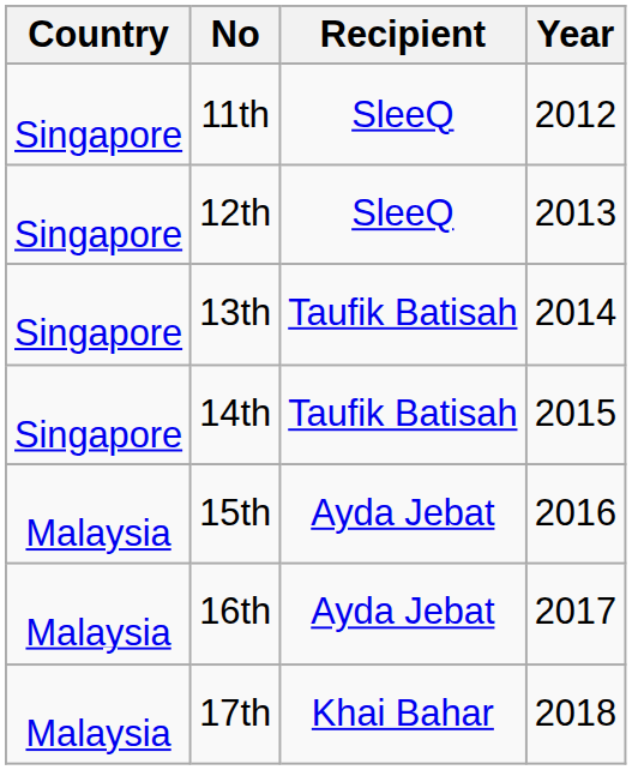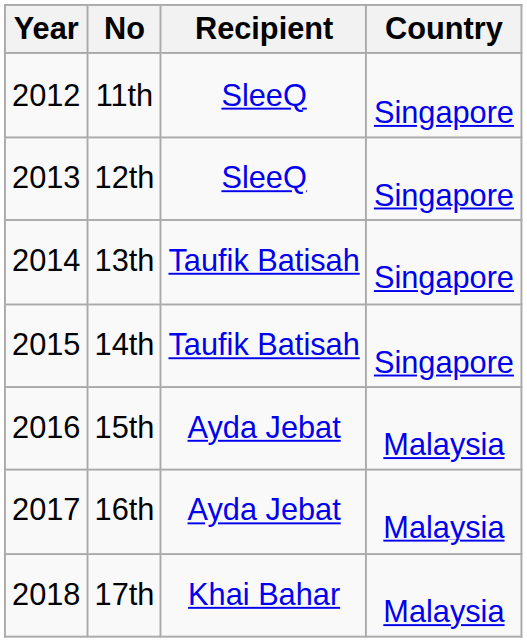 <table class="wikitable" style="text-align:center">
 <tr>
-<th>Country</th>
+<th>Year</th>
 <th>No</th>
 <th>Recipient</th>
-<th>Year</th>
+<th>Country</th>
 </tr>
 <tr>
-<td> <br> <a href='#'>Singapore</a></td>
+<td>2012</td>
 <td>11th</td>
 <td><a href='#'>SleeQ</a></td>
-<td>2012</td>
+<td> <br> <a href='#'>Singapore</a></td>
 </tr>
 <tr>
-<td> <br> <a href='#'>Singapore</a></td>
+<td>2013</td>
 <td>12th</td>
 <td><a href='#'>SleeQ</a></td>
-<td>2013</td>
+<td> <br> <a href='#'>Singapore</a></td>
 </tr>
 <tr>
-<td> <br> <a href='#'>Singapore</a></td>
+<td>2014</td>
 <td>13th</td>
 <td><a href='#'>Taufik Batisah</a></td>
-<td>2014</td>
+<td> <br> <a href='#'>Singapore</a></td>
 </tr>
 <tr>
-<td> <br> <a href='#'>Singapore</a></td>
+<td>2015</td>
 <td>14th</td>
 <td><a href='#'>Taufik Batisah</a></td>
-<td>2015</td>
+<td> <br> <a href='#'>Singapore</a></td>
 </tr>
 <tr>
-<td> <br> <a href='#'>Malaysia</a></td>
+<td>2016</td>
 <td>15th</td>
 <td><a href='#'>Ayda Jebat</a></td>
-<td>2016</td>
+<td> <br> <a href='#'>Malaysia</a></td>
 </tr>
 <tr>
-<td> <br> <a href='#'>Malaysia</a></td>
+<td>2017</td>
 <td>16th</td>
 <td><a href='#'>Ayda Jebat</a></td>
-<td>2017</td>
+<td> <br> <a href='#'>Malaysia</a></td>
 </tr>
 <tr>
-<td> <br> <a href='#'>Malaysia</a></td>
+<td>2018</td>
 <td>17th</td>
 <td><a href='#'>Khai Bahar</a></td>
-<td>2018</td>
+<td> <br> <a href='#'>Malaysia</a></td>
 </tr>
 </table>
